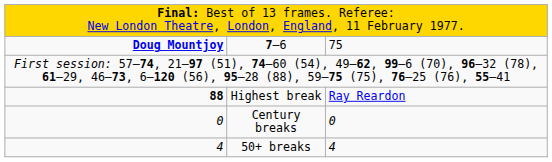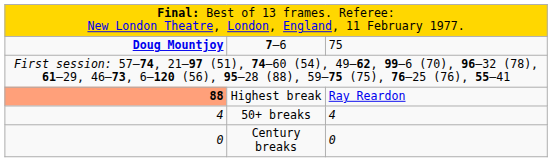 <table class="wikitable" style="font-size: 95%; margin: 1em auto 1em auto;">
 <tr>
 <td colspan="3" align="center" bgcolor="#ffd700"><strong>Final:</strong> Best of 13 frames. Referee: <br><a href='#'>New London Theatre</a>, <a href='#'>London</a>, <a href='#'>England</a>, 11 February 1977.</td>
 </tr>
 <tr>
 <td width="230" align="right"><strong><a href='#'>Doug Mountjoy</a></strong><br></td>
 <td width="100" align="center"><strong>7</strong>–6</td>
 <td>75</td>
 </tr>
 <tr>
 <td colspan="3" align="center" style="font-size: 100%"><em>First session:</em> 57–<strong>74</strong>, 21–<strong>97</strong> (51), <strong>74</strong>–60 (54), 49–<strong>62</strong>, <strong>99</strong>–6 (70), <strong>96</strong>–32 (78), <strong>61</strong>–29, 46–<strong>73</strong>, 6–<strong>120</strong> (56), <strong>95</strong>–28 (88), 59–<strong>75</strong> (75), <strong>76</strong>–25 (76), <strong>55</strong>–41</td>
 </tr>
 <tr>
-<td align="right"><strong>88</strong></td>
+<td align="right" style="background: lightsalmon;"><strong>88</strong></td>
 <td align="center">Highest break</td>
 <td width="230"><a href='#'>Ray Reardon</a><br></td>
+</tr>
+<tr>
+<td align="right"><em>4</em></td>
+<td align="center">50+ breaks</td>
+<td><em>4</em></td>
 </tr>
 <tr>
 <td align="right"><em>0</em></td>
 <td align="center">Century breaks</td>
 <td><em>0</em></td>
 </tr>
-<tr>
-<td align="right"><em>4</em></td>
-<td align="center">50+ breaks</td>
-<td><em>4</em></td>
-</tr>
 </table>
